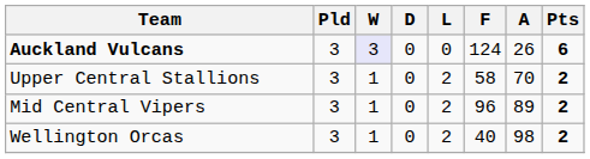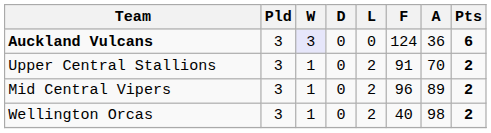 <table class="wikitable" style="text-align:center;">
 <tr>
 <th width=215>Team</th>
 <th width=20 abbr="Played">Pld</th>
 <th width=20 abbr="Won">W</th>
 <th width=20 abbr="Drawn">D</th>
 <th width=20 abbr="Lost">L</th>
 <th width=20 abbr="For">F</th>
 <th width=20 abbr="Against">A</th>
 <th width=20 abbr="Points">Pts</th>
 </tr>
 <tr>
 <td style="text-align:left;"><strong>Auckland Vulcans</strong></td>
 <td>3</td>
 <td style="background: lavender;">3</td>
 <td>0</td>
 <td>0</td>
 <td>124</td>
-<td>26</td>
+<td>36</td>
 <td><strong>6</strong></td>
 </tr>
 <tr>
 <td style="text-align:left;">Upper Central Stallions</td>
 <td>3</td>
 <td>1</td>
 <td>0</td>
 <td>2</td>
-<td>58</td>
+<td>91</td>
 <td>70</td>
 <td><strong>2</strong></td>
 </tr>
 <tr>
 <td style="text-align:left;">Mid Central Vipers</td>
 <td>3</td>
 <td>1</td>
 <td>0</td>
 <td>2</td>
 <td>96</td>
 <td>89</td>
 <td><strong>2</strong></td>
 </tr>
 <tr>
 <td style="text-align:left;">Wellington Orcas</td>
 <td>3</td>
 <td>1</td>
 <td>0</td>
 <td>2</td>
 <td>40</td>
 <td>98</td>
 <td><strong>2</strong></td>
 </tr>
 <tr>
 </tr>
 </table>
